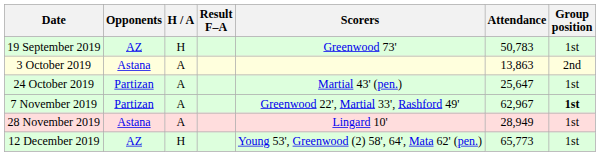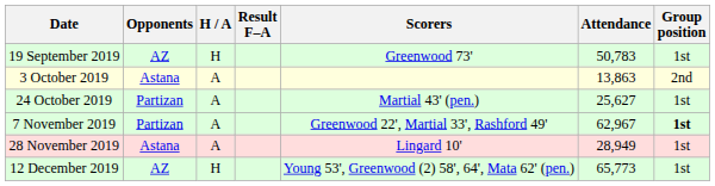 <table class="wikitable" style="text-align:center">
 <tr>
 <th>Date</th>
 <th>Opponents</th>
 <th>H / A</th>
 <th>Result<br>F–A</th>
 <th>Scorers</th>
 <th>Attendance</th>
 <th>Group<br>position</th>
 </tr>
 <tr style="background:#ddffdd">
 <td>19 September 2019</td>
 <td><a href='#'>AZ</a></td>
 <td>H</td>
 <td></td>
 <td><a href='#'>Greenwood</a> 73'</td>
 <td>50,783</td>
 <td>1st</td>
 </tr>
 <tr style="background:#ffffdd">
 <td>3 October 2019</td>
 <td><a href='#'>Astana</a></td>
 <td>A</td>
 <td></td>
 <td></td>
 <td>13,863</td>
 <td>2nd</td>
 </tr>
 <tr style="background:#ddffdd">
 <td>24 October 2019</td>
 <td><a href='#'>Partizan</a></td>
 <td>A</td>
 <td></td>
 <td><a href='#'>Martial</a> 43' (<a href='#'>pen.</a>)</td>
-<td>25,647</td>
+<td>25,627</td>
 <td>1st</td>
 </tr>
 <tr style="background:#ddffdd">
 <td>7 November 2019</td>
 <td><a href='#'>Partizan</a></td>
 <td>A</td>
 <td></td>
 <td><a href='#'>Greenwood</a> 22', <a href='#'>Martial</a> 33', <a href='#'>Rashford</a> 49'</td>
 <td>62,967</td>
 <td><strong>1st</strong></td>
 </tr>
 <tr style="background:#ffdddd">
 <td>28 November 2019</td>
 <td><a href='#'>Astana</a></td>
 <td>A</td>
 <td></td>
 <td><a href='#'>Lingard</a> 10'</td>
 <td>28,949</td>
 <td>1st</td>
 </tr>
 <tr style="background:#ddffdd">
 <td>12 December 2019</td>
 <td><a href='#'>AZ</a></td>
 <td>H</td>
 <td></td>
 <td><a href='#'>Young</a> 53', <a href='#'>Greenwood</a> (2) 58', 64', <a href='#'>Mata</a> 62' (<a href='#'>pen.</a>)</td>
 <td>65,773</td>
 <td>1st</td>
 </tr>
 </table>
